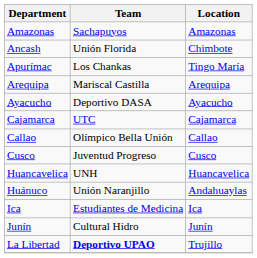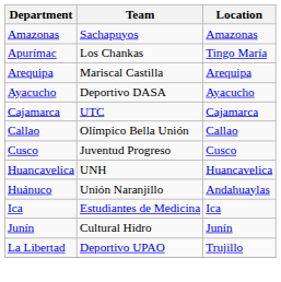 <table class="wikitable">
 <tr>
 <th>Department</th>
 <th>Team</th>
 <th>Location</th>
 </tr>
 <tr>
 <td><a href='#'>Amazonas</a></td>
 <td><a href='#'>Sachapuyos</a></td>
 <td><a href='#'>Amazonas</a></td>
-</tr>
-<tr>
-<td><a href='#'>Ancash</a></td>
-<td>Unión Florida</td>
-<td><a href='#'>Chimbote</a></td>
 </tr>
 <tr>
 <td><a href='#'>Apurímac</a></td>
 <td>Los Chankas</td>
 <td><a href='#'>Tingo María</a></td>
 </tr>
 <tr>
 <td><a href='#'>Arequipa</a></td>
 <td>Mariscal Castilla</td>
 <td><a href='#'>Arequipa</a></td>
 </tr>
 <tr>
 <td><a href='#'>Ayacucho</a></td>
 <td>Deportivo DASA</td>
 <td><a href='#'>Ayacucho</a></td>
 </tr>
 <tr>
 <td><a href='#'>Cajamarca</a></td>
 <td><a href='#'>UTC</a></td>
 <td><a href='#'>Cajamarca</a></td>
 </tr>
 <tr>
 <td><a href='#'>Callao</a></td>
 <td>Olímpico Bella Unión</td>
 <td><a href='#'>Callao</a></td>
 </tr>
 <tr>
 <td><a href='#'>Cusco</a></td>
 <td>Juventud Progreso</td>
 <td><a href='#'>Cusco</a></td>
 </tr>
 <tr>
 <td><a href='#'>Huancavelica</a></td>
 <td>UNH</td>
 <td><a href='#'>Huancavelica</a></td>
 </tr>
 <tr>
 <td><a href='#'>Huánuco</a></td>
 <td>Unión Naranjillo</td>
 <td><a href='#'>Andahuaylas</a></td>
 </tr>
 <tr>
 <td><a href='#'>Ica</a></td>
 <td><a href='#'>Estudiantes de Medicina</a></td>
 <td><a href='#'>Ica</a></td>
 </tr>
 <tr>
 <td><a href='#'>Junín</a></td>
 <td>Cultural Hidro</td>
 <td><a href='#'>Junín</a></td>
 </tr>
 <tr>
 <td><a href='#'>La Libertad</a></td>
-<td><strong><a href='#'>Deportivo UPAO</a></strong></td>
+<td><a href='#'>Deportivo UPAO</a></td>
 <td><a href='#'>Trujillo</a></td>
 </tr>
 <tr>
 </tr>
 </table>
